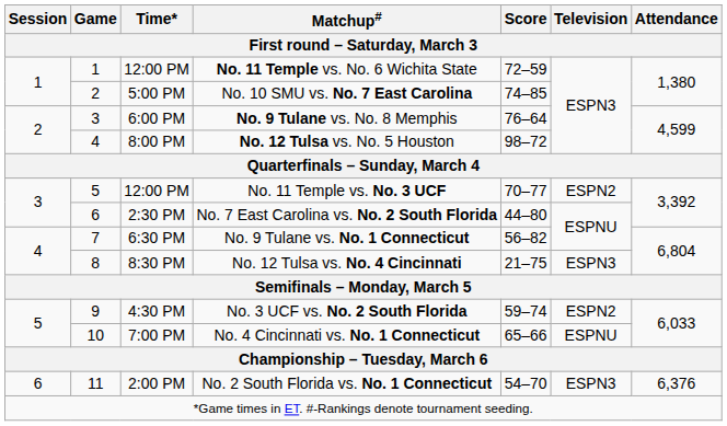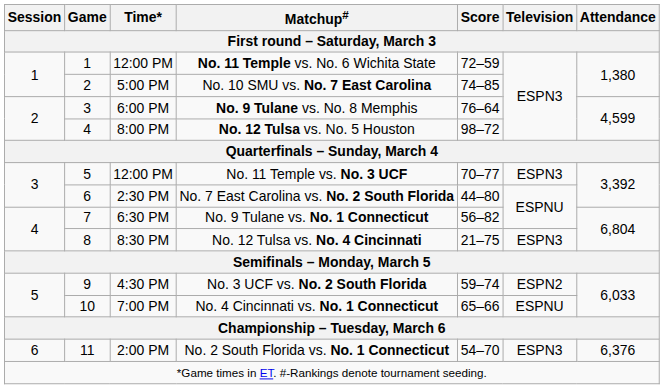 <table class="wikitable" style="font-size:90%;text-align:center">
 <tr>
 <th>Session</th>
 <th>Game</th>
 <th>Time*</th>
 <th>Matchup<sup>#</sup></th>
 <th>Score</th>
 <th>Television</th>
 <th>Attendance</th>
 </tr>
 <tr>
 <th colspan=7>First round – Saturday, March 3</th>
 </tr>
 <tr>
 <td rowspan=2>1</td>
 <td>1</td>
 <td>12:00 PM</td>
 <td><strong>No. 11 Temple</strong> vs. No. 6 Wichita State</td>
 <td>72–59</td>
 <td rowspan=4>ESPN3</td>
 <td rowspan=2>1,380</td>
 </tr>
 <tr>
 <td>2</td>
 <td>5:00 PM</td>
 <td>No. 10 SMU vs. <strong>No. 7 East Carolina</strong></td>
 <td>74–85</td>
 </tr>
 <tr>
 <td rowspan=2>2</td>
 <td>3</td>
 <td>6:00 PM</td>
 <td><strong>No. 9 Tulane</strong> vs. No. 8 Memphis</td>
 <td>76–64</td>
 <td rowspan=2>4,599</td>
 </tr>
 <tr>
 <td>4</td>
 <td>8:00 PM</td>
 <td><strong>No. 12 Tulsa</strong> vs. No. 5 Houston</td>
 <td>98–72</td>
 </tr>
 <tr>
 <th colspan=7>Quarterfinals – Sunday, March 4</th>
 </tr>
 <tr>
 <td rowspan=2>3</td>
 <td>5</td>
 <td>12:00 PM</td>
 <td>No. 11 Temple vs. <strong>No. 3 UCF</strong></td>
 <td>70–77</td>
-<td>ESPN2</td>
+<td>ESPN3</td>
 <td rowspan=2>3,392</td>
 </tr>
 <tr>
 <td>6</td>
 <td>2:30 PM</td>
 <td>No. 7 East Carolina vs. <strong>No. 2 South Florida</strong></td>
 <td>44–80</td>
 <td rowspan=2>ESPNU</td>
 </tr>
 <tr>
 <td rowspan=2>4</td>
 <td>7</td>
 <td>6:30 PM</td>
 <td>No. 9 Tulane vs. <strong>No. 1 Connecticut</strong></td>
 <td>56–82</td>
 <td rowspan=2>6,804</td>
 </tr>
 <tr>
 <td>8</td>
 <td>8:30 PM</td>
 <td>No. 12 Tulsa vs. <strong>No. 4 Cincinnati</strong></td>
 <td>21–75</td>
 <td>ESPN3</td>
 </tr>
 <tr>
 <th colspan=7>Semifinals – Monday, March 5</th>
 </tr>
 <tr>
 <td rowspan=2>5</td>
 <td>9</td>
 <td>4:30 PM</td>
 <td>No. 3 UCF vs. <strong>No. 2 South Florida</strong></td>
 <td>59–74</td>
 <td>ESPN2</td>
 <td rowspan=2>6,033</td>
 </tr>
 <tr>
 <td>10</td>
 <td>7:00 PM</td>
 <td>No. 4 Cincinnati vs. <strong>No. 1 Connecticut</strong></td>
 <td>65–66</td>
 <td>ESPNU</td>
 </tr>
 <tr>
 <th colspan=7>Championship – Tuesday, March 6</th>
 </tr>
 <tr>
 <td>6</td>
 <td>11</td>
 <td>2:00 PM</td>
 <td>No. 2 South Florida vs. <strong>No. 1 Connecticut</strong></td>
 <td>54–70</td>
 <td>ESPN3</td>
 <td>6,376</td>
 </tr>
 <tr>
 <td colspan=7><small>*Game times in <a href='#'>ET</a>. #-Rankings denote tournament seeding.</small></td>
 </tr>
 </table>
